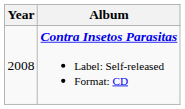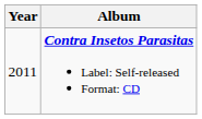 <table class="wikitable">
 <tr>
 <th>Year</th>
 <th>Album</th>
 </tr>
 <tr>
-<td>2008</td>
+<td>2011</td>
 <td><strong><em><a href='#'>Contra Insetos Parasitas</a></em></strong><br><ul><li><small>Label: Self-released</small></li><li><small>Format: <a href='#'>CD</a></small></li></ul></td>
 </tr>
 </table>
